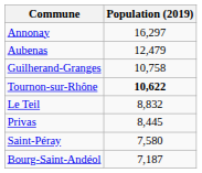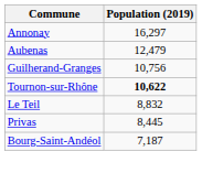 <table class=wikitable>
 <tr>
 <th>Commune</th>
 <th>Population (2019)</th>
 </tr>
 <tr>
 <td><a href='#'>Annonay</a></td>
 <td style="text-align: center;">16,297</td>
 </tr>
 <tr>
 <td><a href='#'>Aubenas</a></td>
 <td style="text-align: center;">12,479</td>
 </tr>
 <tr>
 <td><a href='#'>Guilherand-Granges</a></td>
-<td style="text-align: center;">10,758</td>
+<td style="text-align: center;">10,756</td>
 </tr>
 <tr>
 <td><a href='#'>Tournon-sur-Rhône</a></td>
 <td style="text-align: center;"><strong>10,622</strong></td>
 </tr>
 <tr>
 <td><a href='#'>Le Teil</a></td>
 <td style="text-align: center;">8,832</td>
 </tr>
 <tr>
 <td><a href='#'>Privas</a></td>
 <td style="text-align: center;">8,445</td>
 </tr>
 <tr>
-<td><a href='#'>Saint-Péray</a></td>
-<td style="text-align: center;">7,580</td>
-</tr>
-<tr>
 <td><a href='#'>Bourg-Saint-Andéol</a></td>
 <td style="text-align: center;">7,187</td>
 </tr>
 </table>
